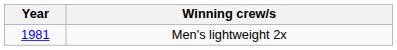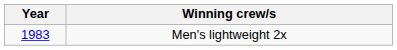 <table class="wikitable" style="text-align:center">
 <tr>
 <th width=70>Year</th>
 <th width=400>Winning crew/s</th>
 </tr>
 <tr>
-<td><a href='#'>1981</a></td>
+<td><a href='#'>1983</a></td>
 <td>Men's lightweight 2x</td>
 </tr>
 </table>
